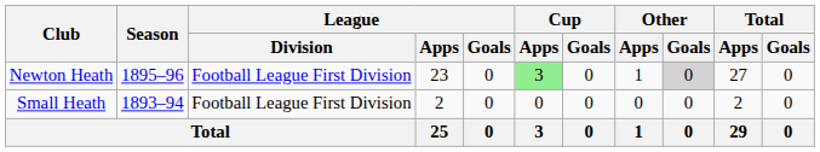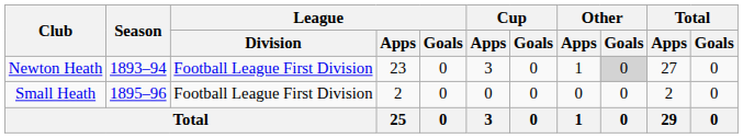 <table class="wikitable" style="text-align:center">
 <tr>
 <th rowspan="2">Club</th>
 <th rowspan="2">Season</th>
 <th colspan="3">League</th>
 <th colspan="2">Cup</th>
 <th colspan="2">Other</th>
 <th colspan="2">Total</th>
 </tr>
 <tr>
 <th>Division</th>
 <th>Apps</th>
 <th>Goals</th>
 <th>Apps</th>
 <th>Goals</th>
 <th>Apps</th>
 <th>Goals</th>
 <th>Apps</th>
 <th>Goals</th>
 </tr>
 <tr>
 <td><a href='#'>Newton Heath</a></td>
-<td><a href='#'>1895–96</a></td>
+<td><a href='#'>1893–94</a></td>
 <td><a href='#'>Football League First Division</a></td>
 <td>23</td>
 <td>0</td>
-<td style="background: lightgreen;">3</td>
+<td>3</td>
 <td>0</td>
 <td>1</td>
 <td style="background: lightgrey;">0</td>
 <td>27</td>
 <td>0</td>
 </tr>
 <tr>
 <td><a href='#'>Small Heath</a></td>
-<td><a href='#'>1893–94</a></td>
+<td><a href='#'>1895–96</a></td>
 <td>Football League First Division</td>
 <td>2</td>
 <td>0</td>
 <td>0</td>
 <td>0</td>
 <td>0</td>
 <td>0</td>
 <td>2</td>
 <td>0</td>
 </tr>
 <tr>
 <th colspan="3">Total</th>
 <th>25</th>
 <th>0</th>
 <th>3</th>
 <th>0</th>
 <th>1</th>
 <th>0</th>
 <th>29</th>
 <th>0</th>
 </tr>
 </table>
